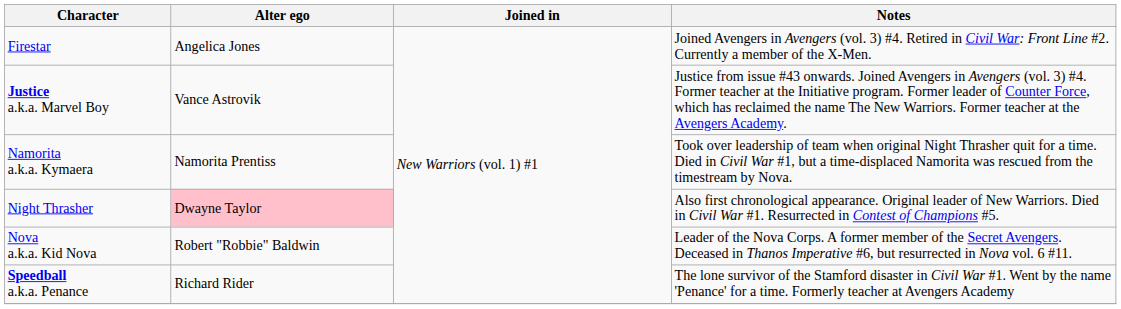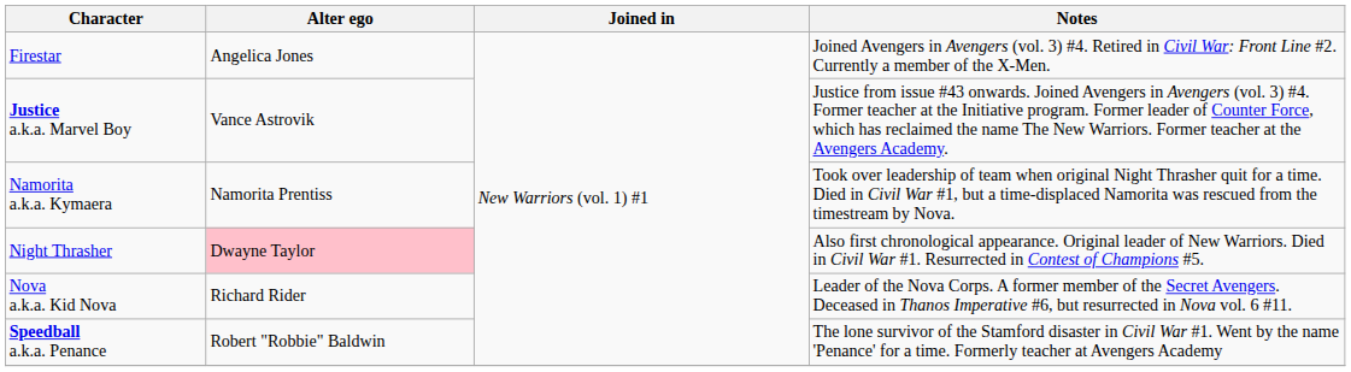 <table class="wikitable" width=100%>
 <tr>
 <th width=15%>Character</th>
 <th width=20%>Alter ego</th>
 <th width=25%>Joined in</th>
 <th width=40%>Notes</th>
 </tr>
 <tr>
 <td><a href='#'>Firestar</a></td>
 <td>Angelica Jones</td>
 <td rowspan="6"><em>New Warriors</em> (vol. 1) #1</td>
 <td>Joined Avengers in <em>Avengers</em> (vol. 3) #4. Retired in <em><a href='#'>Civil War</a>: Front Line</em> #2. Currently a member of the X-Men.</td>
 </tr>
 <tr>
 <td><strong><a href='#'>Justice</a></strong><br>a.k.a. Marvel Boy</td>
 <td>Vance Astrovik</td>
 <td>Justice from issue #43 onwards. Joined Avengers in <em>Avengers</em> (vol. 3) #4. Former teacher at the Initiative program. Former leader of <a href='#'>Counter Force</a>, which has reclaimed the name The New Warriors. Former teacher at the <a href='#'>Avengers Academy</a>.</td>
 </tr>
 <tr>
 <td><a href='#'>Namorita</a><br>a.k.a. Kymaera</td>
 <td>Namorita Prentiss</td>
 <td>Took over leadership of team when original Night Thrasher quit for a time. Died in <em>Civil War</em> #1, but a time-displaced Namorita was rescued from the timestream by Nova.</td>
 </tr>
 <tr>
 <td><a href='#'>Night Thrasher</a></td>
 <td style="background: pink;">Dwayne Taylor</td>
 <td>Also first chronological appearance. Original leader of New Warriors. Died in <em>Civil War</em> #1. Resurrected in <em><a href='#'>Contest of Champions</a></em> #5.</td>
 </tr>
 <tr>
 <td><a href='#'>Nova</a><br>a.k.a. Kid Nova</td>
-<td>Robert "Robbie" Baldwin</td>
+<td>Richard Rider</td>
 <td>Leader of the Nova Corps. A former member of the <a href='#'>Secret Avengers</a>. Deceased in <em>Thanos Imperative</em> #6, but resurrected in <em>Nova</em> vol. 6 #11.</td>
 </tr>
 <tr>
 <td><strong><a href='#'>Speedball</a></strong><br>a.k.a. Penance</td>
-<td>Richard Rider</td>
+<td>Robert "Robbie" Baldwin</td>
 <td>The lone survivor of the Stamford disaster in <em>Civil War</em> #1. Went by the name 'Penance' for a time. Formerly  teacher at Avengers Academy </td>
 </tr>
 <tr>
 </tr>
 </table>
